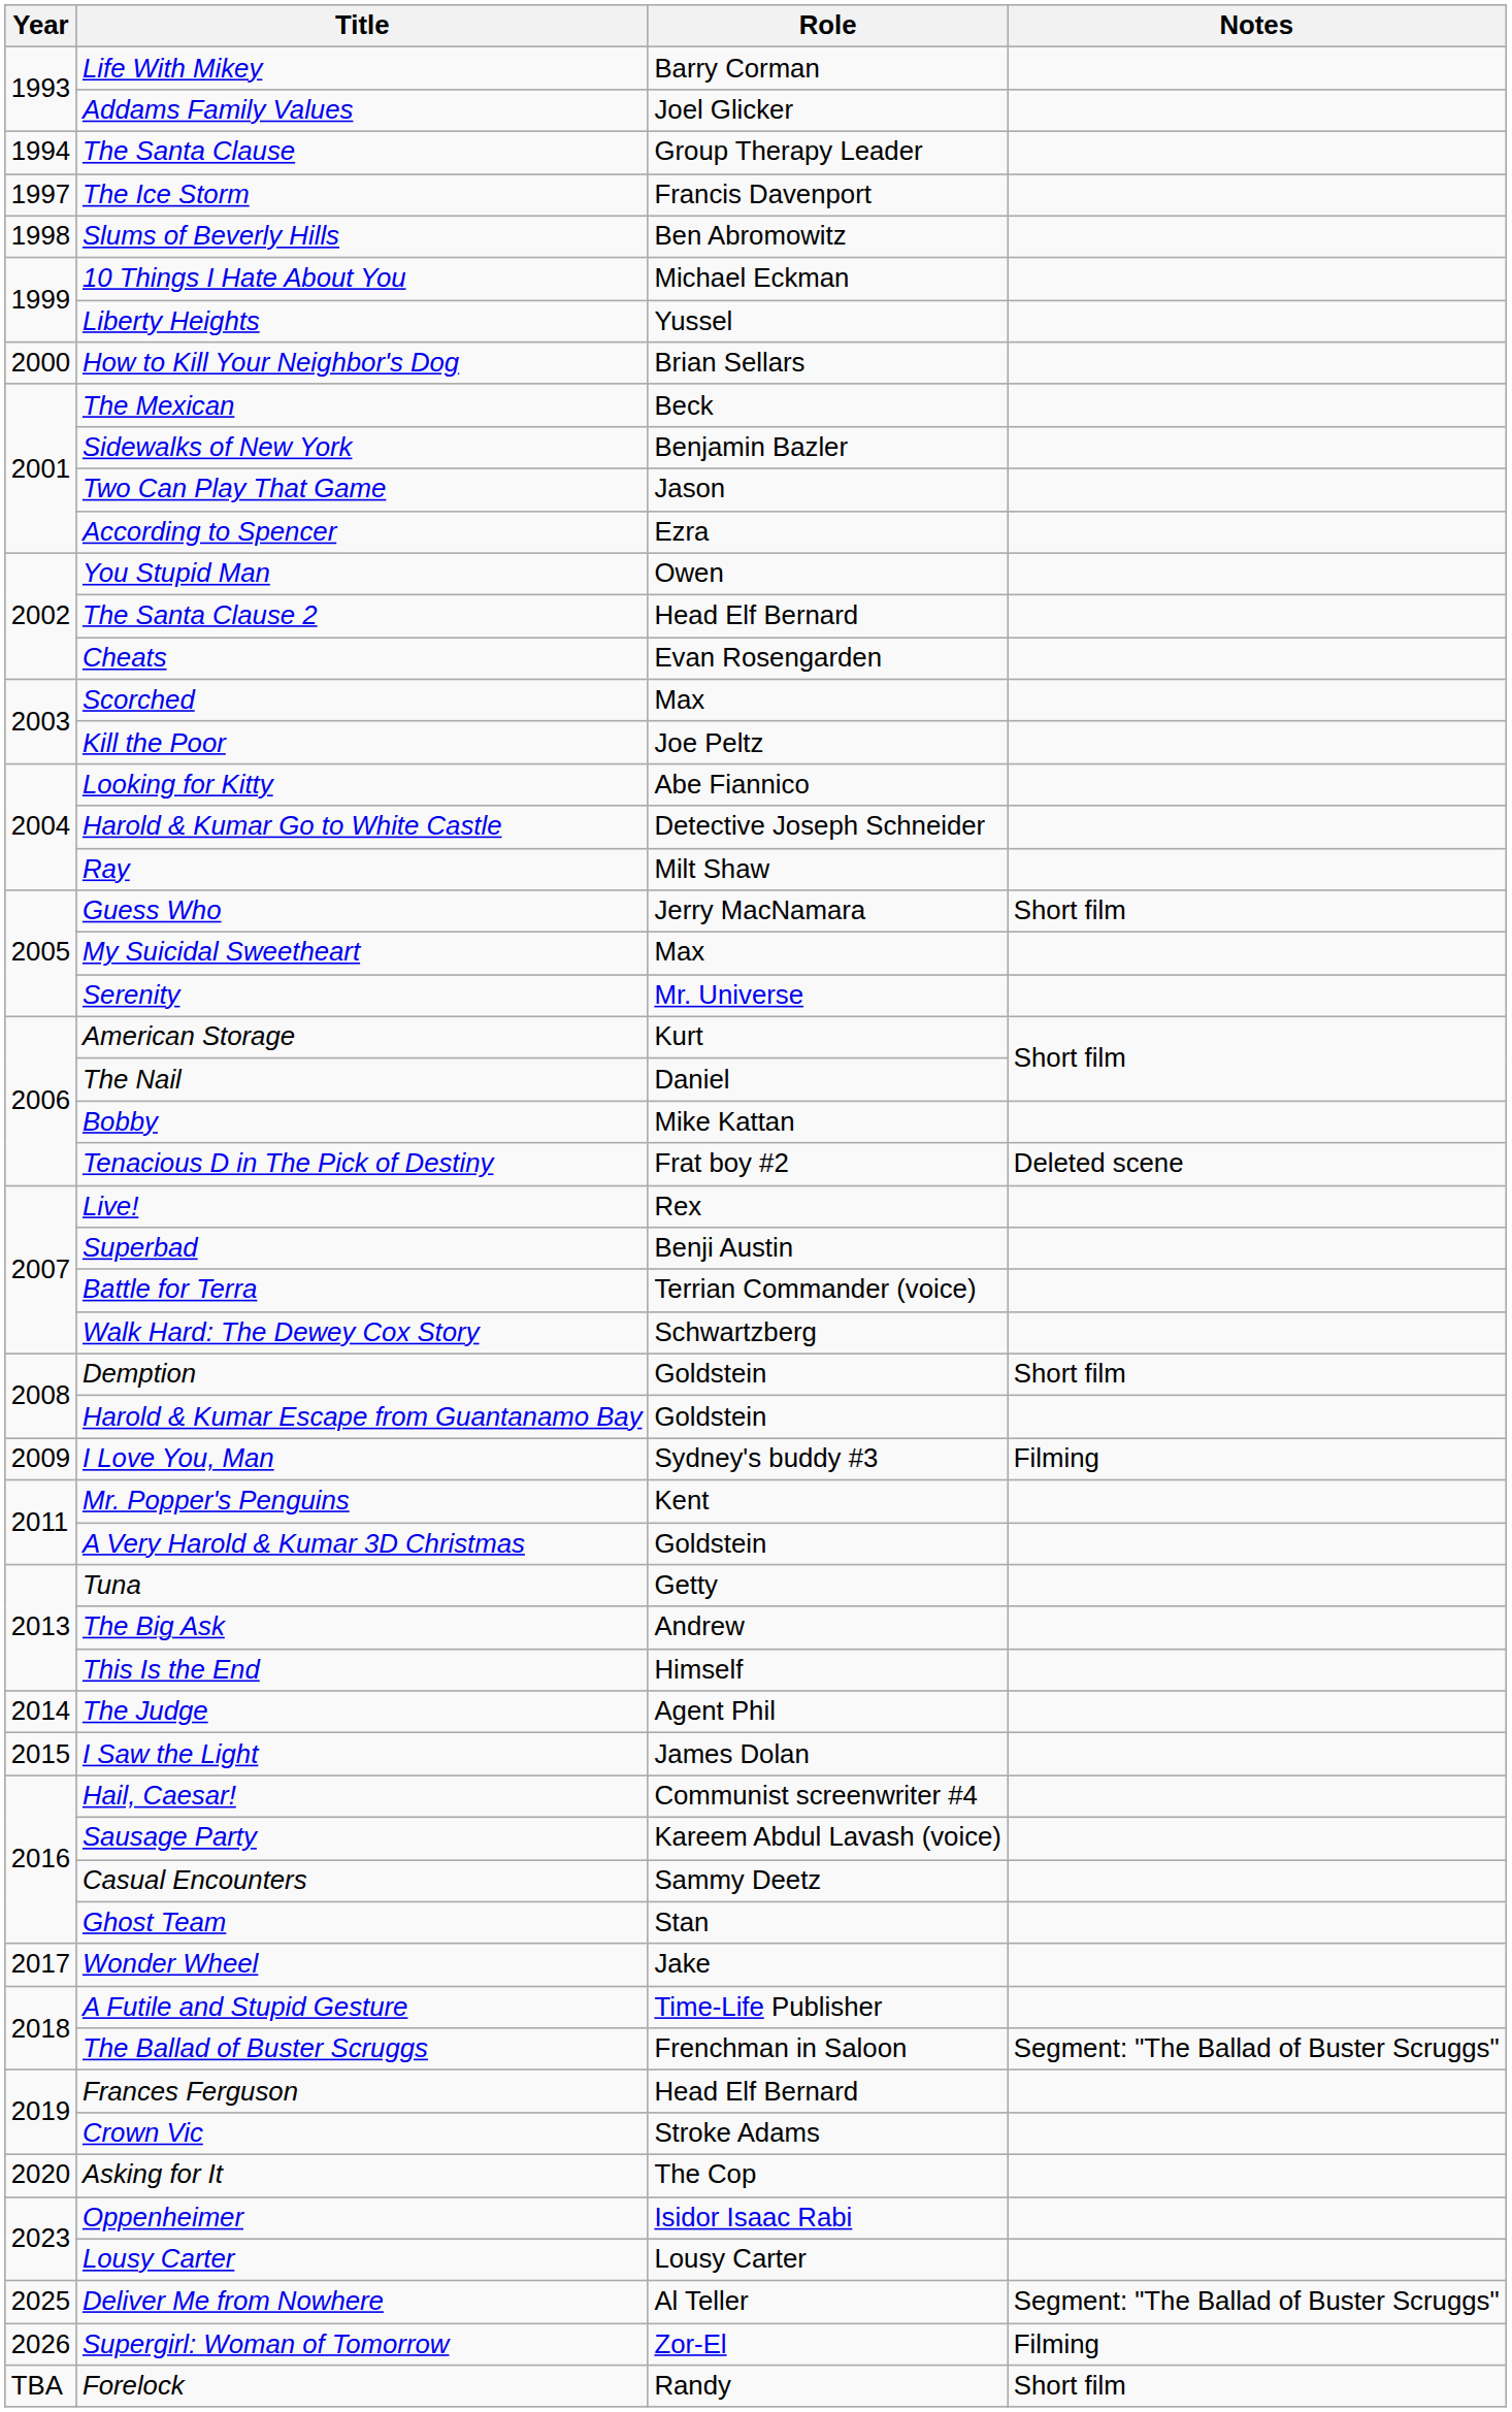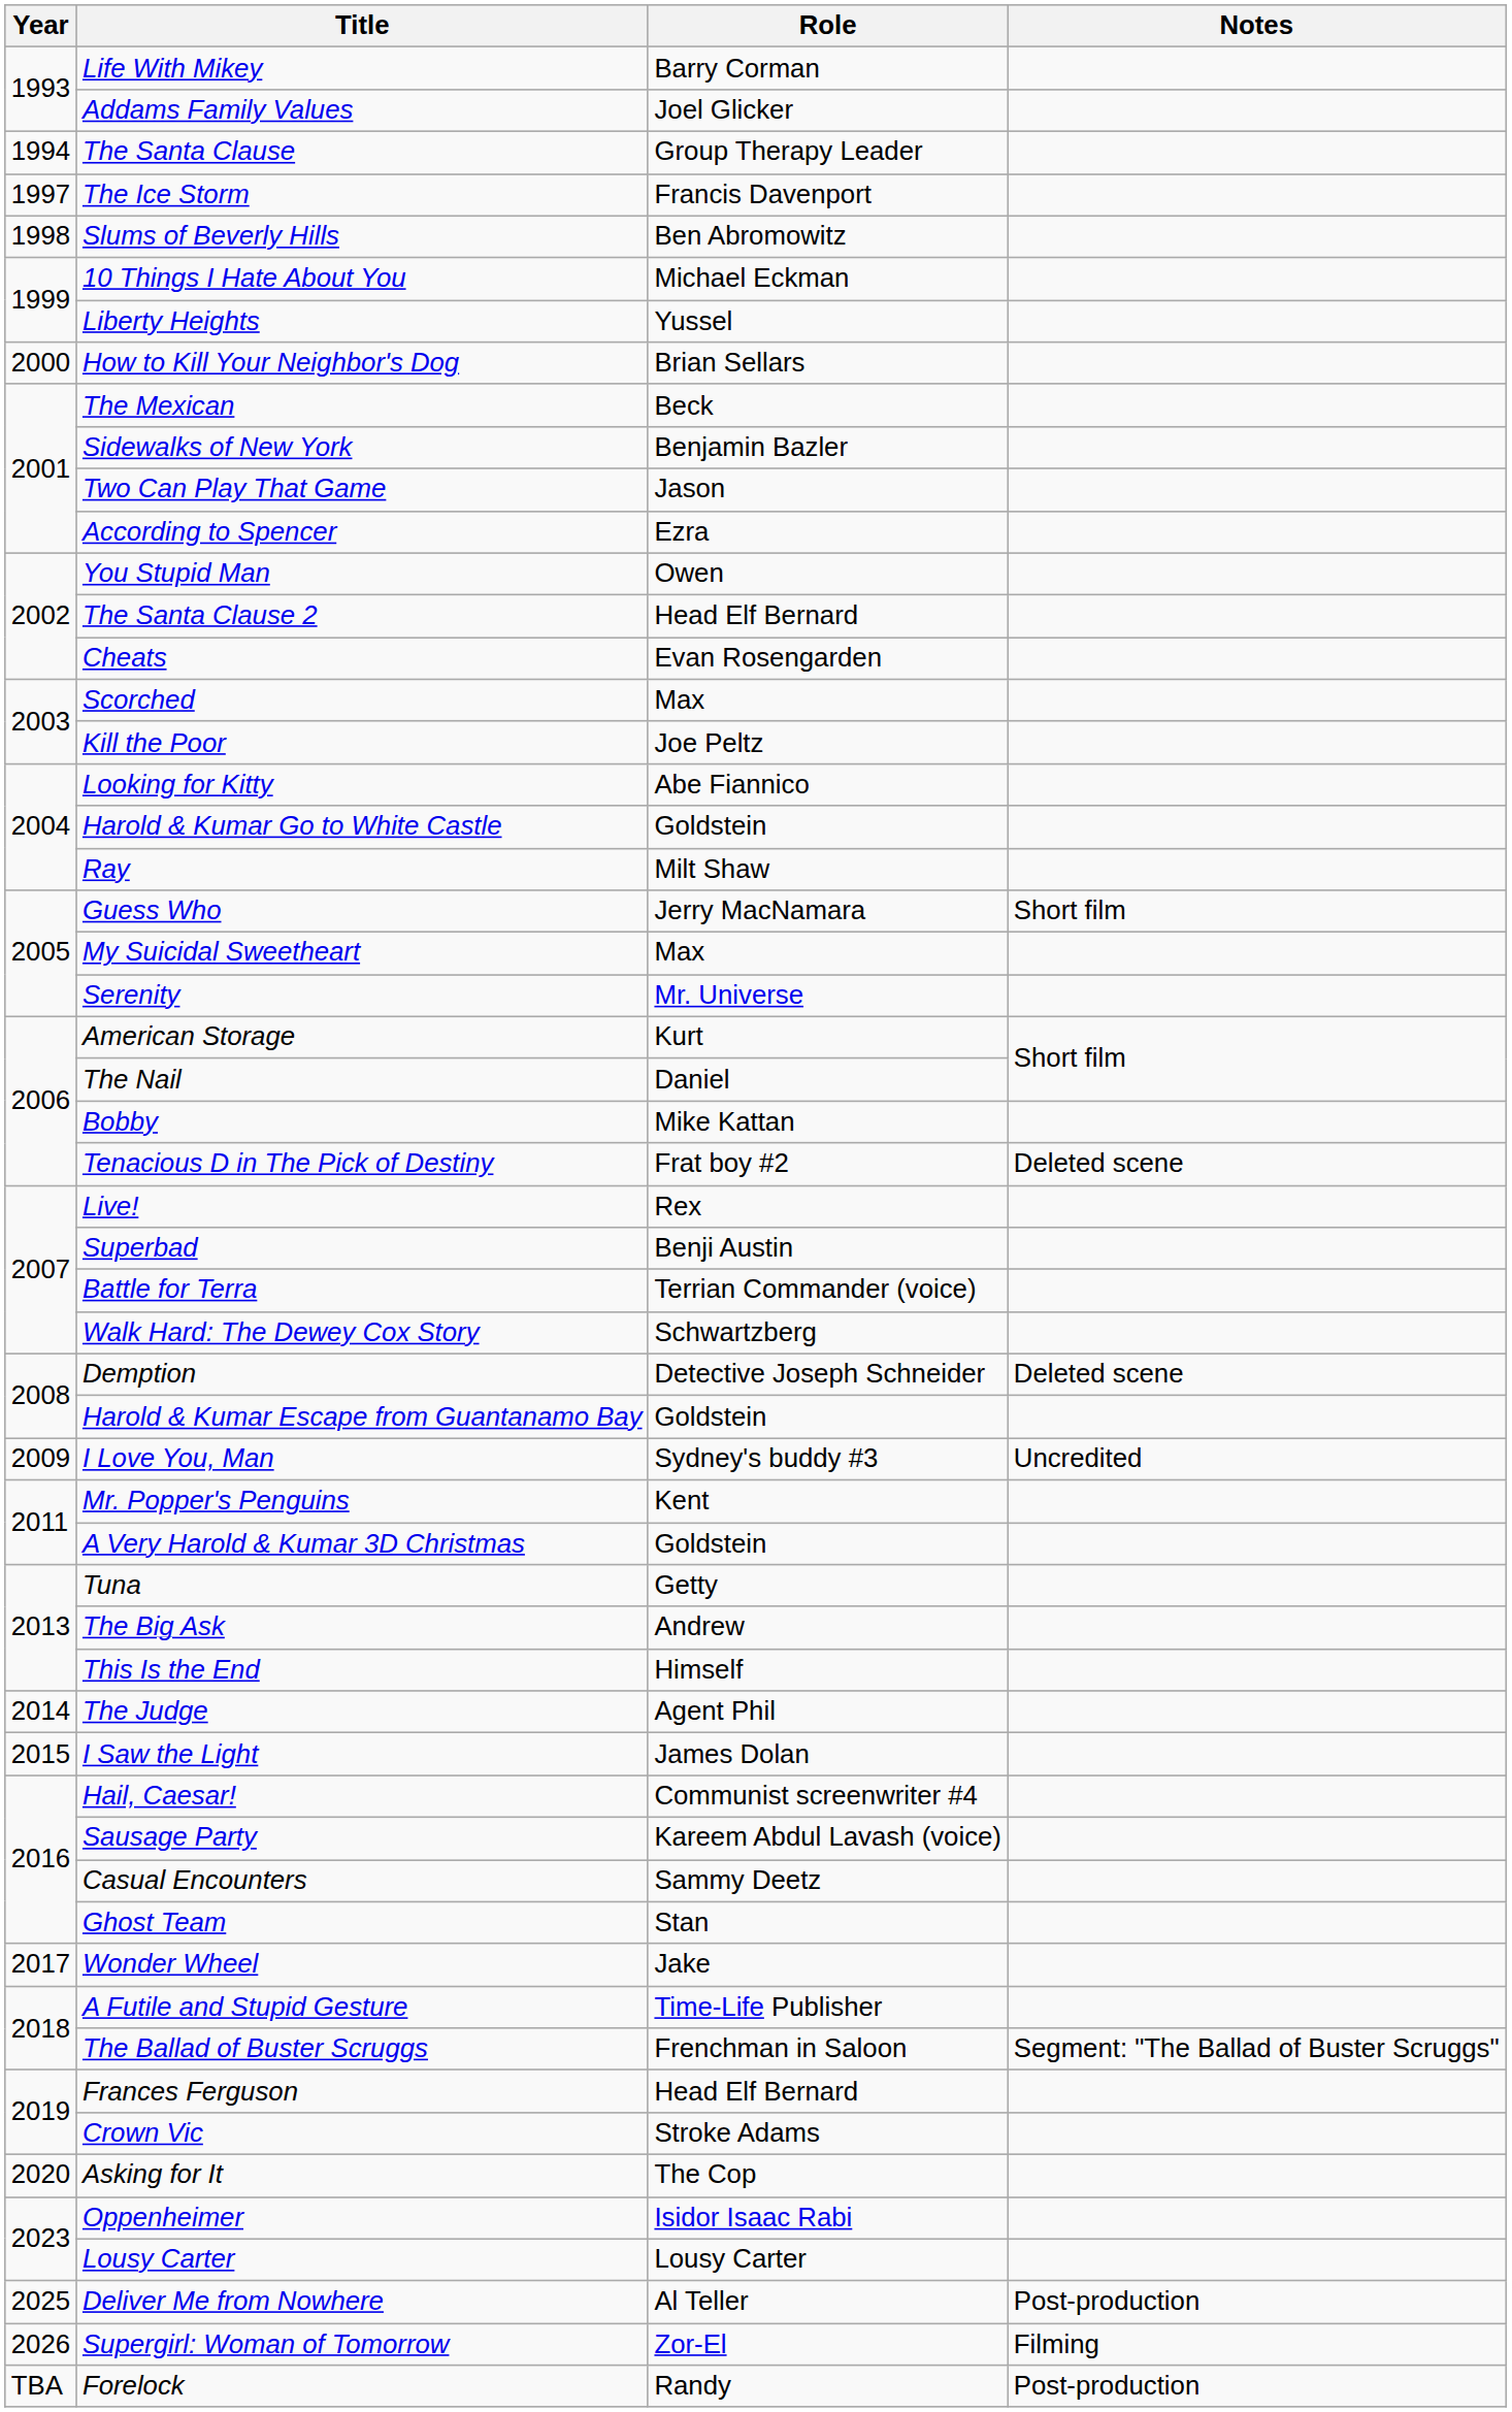 <table class="wikitable sortable">
 <tr>
 <th>Year</th>
 <th>Title</th>
 <th>Role</th>
 <th class="unsortable">Notes</th>
 </tr>
 <tr>
 <td rowspan=2>1993</td>
 <td><em><a href='#'>Life With Mikey</a></em></td>
 <td>Barry Corman</td>
 <td></td>
 </tr>
 <tr>
 <td><em><a href='#'>Addams Family Values</a></em></td>
 <td>Joel Glicker</td>
 <td></td>
 </tr>
 <tr>
 <td>1994</td>
 <td><em><a href='#'>The Santa Clause</a></em></td>
 <td>Group Therapy Leader</td>
 <td></td>
 </tr>
 <tr>
 <td>1997</td>
 <td><em><a href='#'>The Ice Storm</a></em></td>
 <td>Francis Davenport</td>
 <td></td>
 </tr>
 <tr>
 <td>1998</td>
 <td><em><a href='#'>Slums of Beverly Hills</a></em></td>
 <td>Ben Abromowitz</td>
 <td></td>
 </tr>
 <tr>
 <td rowspan=2>1999</td>
 <td><em><a href='#'>10 Things I Hate About You</a></em></td>
 <td>Michael Eckman</td>
 <td></td>
 </tr>
 <tr>
 <td><em><a href='#'>Liberty Heights</a></em></td>
 <td>Yussel</td>
 <td></td>
 </tr>
 <tr>
 <td>2000</td>
 <td><em><a href='#'>How to Kill Your Neighbor's Dog</a></em></td>
 <td>Brian Sellars</td>
 <td></td>
 </tr>
 <tr>
 <td rowspan=4>2001</td>
 <td><em><a href='#'>The Mexican</a></em></td>
 <td>Beck</td>
 <td></td>
 </tr>
 <tr>
 <td><em><a href='#'>Sidewalks of New York</a></em></td>
 <td>Benjamin Bazler</td>
 <td></td>
 </tr>
 <tr>
 <td><em><a href='#'>Two Can Play That Game</a></em></td>
 <td>Jason</td>
 <td></td>
 </tr>
 <tr>
 <td><em><a href='#'>According to Spencer</a></em></td>
 <td>Ezra</td>
 <td></td>
 </tr>
 <tr>
 <td rowspan=3>2002</td>
 <td><em><a href='#'>You Stupid Man</a></em></td>
 <td>Owen</td>
 <td></td>
 </tr>
 <tr>
 <td><em><a href='#'>The Santa Clause 2</a></em></td>
 <td>Head Elf Bernard</td>
 <td></td>
 </tr>
 <tr>
 <td><em><a href='#'>Cheats</a></em></td>
 <td>Evan Rosengarden</td>
 <td></td>
 </tr>
 <tr>
 <td rowspan=2>2003</td>
 <td><em><a href='#'>Scorched</a></em></td>
 <td>Max</td>
 <td></td>
 </tr>
 <tr>
 <td><em><a href='#'>Kill the Poor</a></em></td>
 <td>Joe Peltz</td>
 <td></td>
 </tr>
 <tr>
 <td rowspan=3>2004</td>
 <td><em><a href='#'>Looking for Kitty</a></em></td>
 <td>Abe Fiannico</td>
 <td></td>
 </tr>
 <tr>
 <td><em><a href='#'>Harold & Kumar Go to White Castle</a></em></td>
-<td>Detective Joseph Schneider</td>
+<td>Goldstein</td>
 <td></td>
 </tr>
 <tr>
 <td><em><a href='#'>Ray</a></em></td>
 <td>Milt Shaw</td>
 <td></td>
 </tr>
 <tr>
 <td rowspan=3>2005</td>
 <td><em><a href='#'>Guess Who</a></em></td>
 <td>Jerry MacNamara</td>
 <td>Short film</td>
 </tr>
 <tr>
 <td><em><a href='#'>My Suicidal Sweetheart</a></em></td>
 <td>Max</td>
 <td></td>
 </tr>
 <tr>
 <td><em><a href='#'>Serenity</a></em></td>
 <td><a href='#'>Mr. Universe</a></td>
 <td></td>
 </tr>
 <tr>
 <td rowspan=4>2006</td>
 <td><em>American Storage</em></td>
 <td>Kurt</td>
 <td rowspan=2>Short film</td>
 </tr>
 <tr>
 <td><em>The Nail</em></td>
 <td>Daniel</td>
 </tr>
 <tr>
 <td><em><a href='#'>Bobby</a></em></td>
 <td>Mike Kattan</td>
 <td></td>
 </tr>
 <tr>
 <td><em><a href='#'>Tenacious D in The Pick of Destiny</a></em></td>
 <td>Frat boy #2</td>
 <td>Deleted scene</td>
 </tr>
 <tr>
 <td rowspan=4>2007</td>
 <td><em><a href='#'>Live!</a></em></td>
 <td>Rex</td>
 <td></td>
 </tr>
 <tr>
 <td><em><a href='#'>Superbad</a></em></td>
 <td>Benji Austin</td>
 <td></td>
 </tr>
 <tr>
 <td><em><a href='#'>Battle for Terra</a></em></td>
 <td>Terrian Commander (voice)</td>
 <td></td>
 </tr>
 <tr>
 <td><em><a href='#'>Walk Hard: The Dewey Cox Story</a></em></td>
 <td>Schwartzberg</td>
 <td></td>
 </tr>
 <tr>
 <td rowspan=2>2008</td>
 <td><em>Demption</em></td>
-<td>Goldstein</td>
-<td>Short film</td>
+<td>Detective Joseph Schneider</td>
+<td>Deleted scene</td>
 </tr>
 <tr>
 <td><em><a href='#'>Harold & Kumar Escape from Guantanamo Bay</a></em></td>
 <td>Goldstein</td>
 <td></td>
 </tr>
 <tr>
 <td>2009</td>
 <td><em><a href='#'>I Love You, Man</a></em></td>
 <td>Sydney's buddy #3</td>
-<td>Filming</td>
+<td>Uncredited</td>
 </tr>
 <tr>
 <td rowspan=2>2011</td>
 <td><em><a href='#'>Mr. Popper's Penguins</a></em></td>
 <td>Kent</td>
 <td></td>
 </tr>
 <tr>
 <td><em><a href='#'>A Very Harold & Kumar 3D Christmas</a></em></td>
 <td>Goldstein</td>
 <td></td>
 </tr>
 <tr>
 <td rowspan=3>2013</td>
 <td><em>Tuna</em></td>
 <td>Getty</td>
 <td></td>
 </tr>
 <tr>
 <td><em><a href='#'>The Big Ask</a></em></td>
 <td>Andrew</td>
 <td></td>
 </tr>
 <tr>
 <td><em><a href='#'>This Is the End</a></em></td>
 <td>Himself</td>
 <td></td>
 </tr>
 <tr>
 <td>2014</td>
 <td><em><a href='#'>The Judge</a></em></td>
 <td>Agent Phil</td>
 <td></td>
 </tr>
 <tr>
 <td>2015</td>
 <td><em><a href='#'>I Saw the Light</a></em></td>
 <td>James Dolan</td>
 <td></td>
 </tr>
 <tr>
 <td rowspan=4>2016</td>
 <td><em><a href='#'>Hail, Caesar!</a></em></td>
 <td>Communist screenwriter #4</td>
 <td></td>
 </tr>
 <tr>
 <td><em><a href='#'>Sausage Party</a></em></td>
 <td>Kareem Abdul Lavash (voice)</td>
 <td></td>
 </tr>
 <tr>
 <td><em>Casual Encounters</em></td>
 <td>Sammy Deetz</td>
 <td></td>
 </tr>
 <tr>
 <td><em><a href='#'>Ghost Team</a></em></td>
 <td>Stan</td>
 <td></td>
 </tr>
 <tr>
 <td>2017</td>
 <td><em><a href='#'>Wonder Wheel</a></em></td>
 <td>Jake</td>
 <td></td>
 </tr>
 <tr>
 <td rowspan=2>2018</td>
 <td><em><a href='#'>A Futile and Stupid Gesture</a></em></td>
 <td><a href='#'>Time-Life</a> Publisher</td>
 <td></td>
 </tr>
 <tr>
 <td><em><a href='#'>The Ballad of Buster Scruggs</a></em></td>
 <td>Frenchman in Saloon</td>
 <td>Segment: "The Ballad of Buster Scruggs"</td>
 </tr>
 <tr>
 <td rowspan=2>2019</td>
 <td><em>Frances Ferguson</em></td>
 <td>Head Elf Bernard</td>
 <td></td>
 </tr>
 <tr>
 <td><em><a href='#'>Crown Vic</a></em></td>
 <td>Stroke Adams</td>
 <td></td>
 </tr>
 <tr>
 <td>2020</td>
 <td><em>Asking for It</em></td>
 <td>The Cop</td>
 <td></td>
 </tr>
 <tr>
 <td rowspan=2>2023</td>
 <td><em><a href='#'>Oppenheimer</a></em></td>
 <td><a href='#'>Isidor Isaac Rabi</a></td>
 <td></td>
 </tr>
 <tr>
 <td><em><a href='#'>Lousy Carter</a></em></td>
 <td>Lousy Carter</td>
 <td></td>
 </tr>
 <tr>
 <td>2025</td>
 <td><em><a href='#'>Deliver Me from Nowhere</a></em></td>
 <td>Al Teller</td>
-<td>Segment: "The Ballad of Buster Scruggs"</td>
+<td>Post-production</td>
 </tr>
 <tr>
 <td>2026</td>
 <td><em><a href='#'>Supergirl: Woman of Tomorrow</a></em></td>
 <td><a href='#'>Zor-El</a></td>
 <td>Filming</td>
 </tr>
 <tr>
 <td>TBA</td>
 <td><em>Forelock</em></td>
 <td>Randy</td>
-<td>Short film</td>
+<td>Post-production</td>
 </tr>
 </table>
